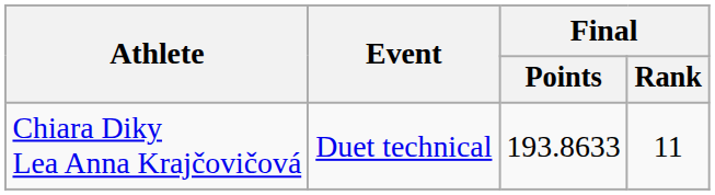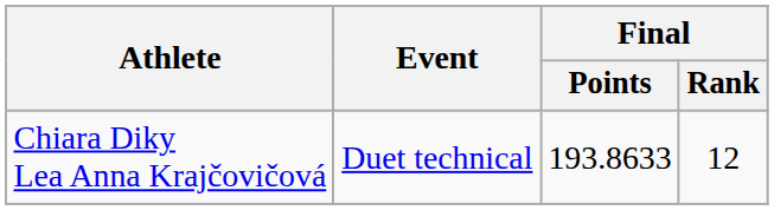 <table class="wikitable" style="font-size:90%;">
 <tr>
 <th rowspan=2>Athlete</th>
 <th rowspan=2>Event</th>
 <th colspan=2>Final</th>
 </tr>
 <tr style="font-size:95%">
 <th>Points</th>
 <th>Rank</th>
 </tr>
 <tr align=center>
 <td align=left><a href='#'>Chiara Diky</a><br><a href='#'>Lea Anna Krajčovičová</a></td>
 <td align=left><a href='#'>Duet technical</a></td>
 <td>193.8633</td>
-<td>11</td>
+<td>12</td>
 </tr>
 </table>
